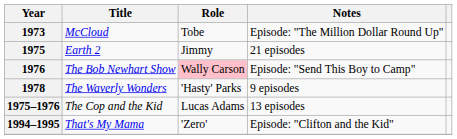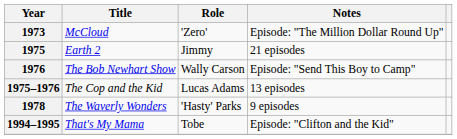 <table class="wikitable plainrowheaders sortable" style="margin-right: 0;">
 <tr>
 <th scope="col">Year</th>
 <th scope="col">Title</th>
 <th scope="col">Role</th>
 <th scope="col" class="unsortable">Notes</th>
 <th scope="col" class="unsortable"></th>
 </tr>
 <tr>
 <th scope="row">1973</th>
 <td><em><a href='#'>McCloud</a></em></td>
-<td>Tobe</td>
+<td>'Zero'</td>
 <td>Episode: "The Million Dollar Round Up"</td>
 <td style="text-align:center;"></td>
 </tr>
 <tr>
 <th scope="row">1975</th>
 <td><em><a href='#'>Earth 2</a></em></td>
 <td>Jimmy</td>
 <td>21 episodes</td>
 <td style="text-align:center;"></td>
 </tr>
 <tr>
 <th scope="row">1976</th>
 <td data-sort-value=Bob Newhart><em><a href='#'>The Bob Newhart Show</a></em></td>
-<td style="background: pink;">Wally Carson</td>
+<td>Wally Carson</td>
 <td>Episode: "Send This Boy to Camp"</td>
+<td style="text-align:center;"></td>
+</tr>
+<tr>
+<th scope="row">1975–1976</th>
+<td data-sort-value=Cop><em>The Cop and the Kid</em></td>
+<td>Lucas Adams</td>
+<td>13 episodes</td>
 <td style="text-align:center;"></td>
 </tr>
 <tr>
 <th scope="row">1978</th>
 <td data-sort-value=Waverly><em><a href='#'>The Waverly Wonders</a></em></td>
 <td>'Hasty' Parks</td>
 <td>9 episodes</td>
 <td style="text-align:center;"></td>
 </tr>
 <tr>
-<th scope="row">1975–1976</th>
-<td data-sort-value=Cop><em>The Cop and the Kid</em></td>
-<td>Lucas Adams</td>
-<td>13 episodes</td>
-<td style="text-align:center;"></td>
-</tr>
-<tr>
 <th scope="row">1994–1995</th>
 <td><em><a href='#'>That's My Mama</a></em></td>
-<td>'Zero'</td>
+<td>Tobe</td>
 <td>Episode: "Clifton and the Kid"</td>
 <td style="text-align:center;"></td>
 </tr>
 <tr>
 </tr>
 </table>
